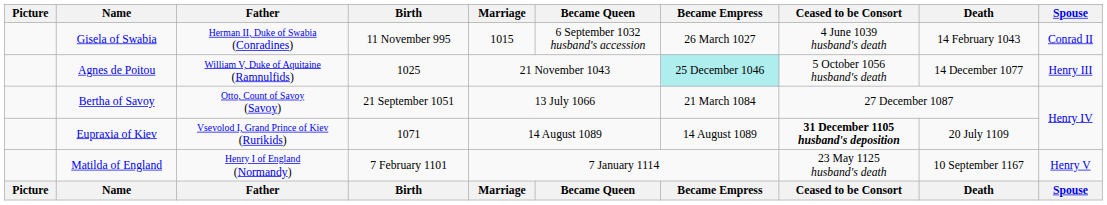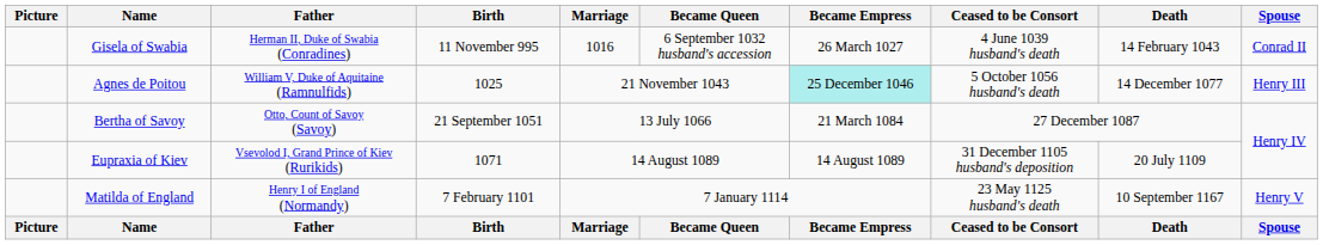 <table width=95% class="wikitable">
 <tr>
 <th>Picture</th>
 <th>Name</th>
 <th>Father</th>
 <th>Birth</th>
 <th>Marriage</th>
 <th>Became Queen</th>
 <th>Became Empress</th>
 <th>Ceased to be Consort</th>
 <th>Death</th>
 <th><a href='#'>Spouse</a></th>
 </tr>
 <tr>
 <td align=center></td>
 <td align=center><a href='#'>Gisela of Swabia</a></td>
 <td align="center"><small><a href='#'>Herman II, Duke of Swabia</a></small><br>(<a href='#'>Conradines</a>)</td>
 <td align="center">11 November 995</td>
-<td align="center">1015</td>
+<td align="center">1016</td>
 <td align="center">6 September 1032<br><em>husband's accession</em></td>
 <td align="center">26 March 1027</td>
 <td align="center">4 June 1039<br><em>husband's death</em></td>
 <td align="center">14 February 1043</td>
 <td align="center"><a href='#'>Conrad II</a></td>
 </tr>
 <tr>
 <td align=center></td>
 <td align=center><a href='#'>Agnes de Poitou</a></td>
 <td align="center"><small><a href='#'>William V, Duke of Aquitaine</a></small><br>(<a href='#'>Ramnulfids</a>)</td>
 <td align="center">1025</td>
 <td align="center" colspan="2">21 November 1043</td>
 <td align="center" style="background: paleturquoise;">25 December 1046</td>
 <td align="center">5 October 1056<br><em>husband's death</em></td>
 <td align="center">14 December 1077</td>
 <td align="center"><a href='#'>Henry III</a></td>
 </tr>
 <tr>
 <td align=center></td>
 <td align=center><a href='#'>Bertha of Savoy</a></td>
 <td align="center"><small><a href='#'>Otto, Count of Savoy</a></small><br>(<a href='#'>Savoy</a>)</td>
 <td align="center">21 September 1051</td>
 <td align="center" colspan="2">13 July 1066</td>
 <td align="center">21 March 1084</td>
 <td align="center" colspan="2">27 December 1087</td>
 <td align="center" rowspan="2"><a href='#'>Henry IV</a></td>
 </tr>
 <tr>
 <td align=center></td>
 <td align=center><a href='#'>Eupraxia of Kiev</a></td>
 <td align="center"><small><a href='#'>Vsevolod I, Grand Prince of Kiev</a></small><br>(<a href='#'>Rurikids</a>)</td>
 <td align="center">1071</td>
 <td align="center" colspan="2">14 August 1089</td>
 <td align="center">14 August 1089</td>
-<td align="center"><strong>31 December 1105<br><em>husband's deposition</em></strong></td>
+<td align="center">31 December 1105<br><em>husband's deposition</em></td>
 <td align="center">20 July 1109</td>
 </tr>
 <tr>
 <td align=center></td>
 <td align=center><a href='#'>Matilda of England</a></td>
 <td align="center"><small><a href='#'>Henry I of England</a></small><br>(<a href='#'>Normandy</a>)</td>
 <td align="center">7 February 1101</td>
 <td align="center" colspan="3">7 January 1114</td>
 <td align="center">23 May 1125<br><em>husband's death</em></td>
 <td align="center">10 September 1167</td>
 <td align="center"><a href='#'>Henry V</a></td>
 </tr>
 <tr>
 <th>Picture</th>
 <th>Name</th>
 <th>Father</th>
 <th>Birth</th>
 <th>Marriage</th>
 <th>Became Queen</th>
 <th>Became Empress</th>
 <th>Ceased to be Consort</th>
 <th>Death</th>
 <th><a href='#'>Spouse</a></th>
 </tr>
 </table>
